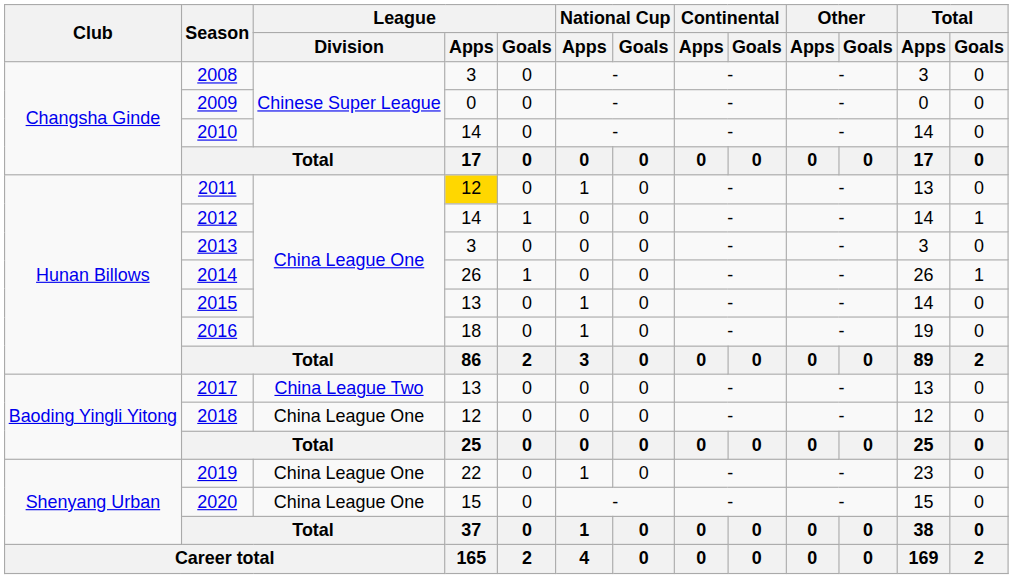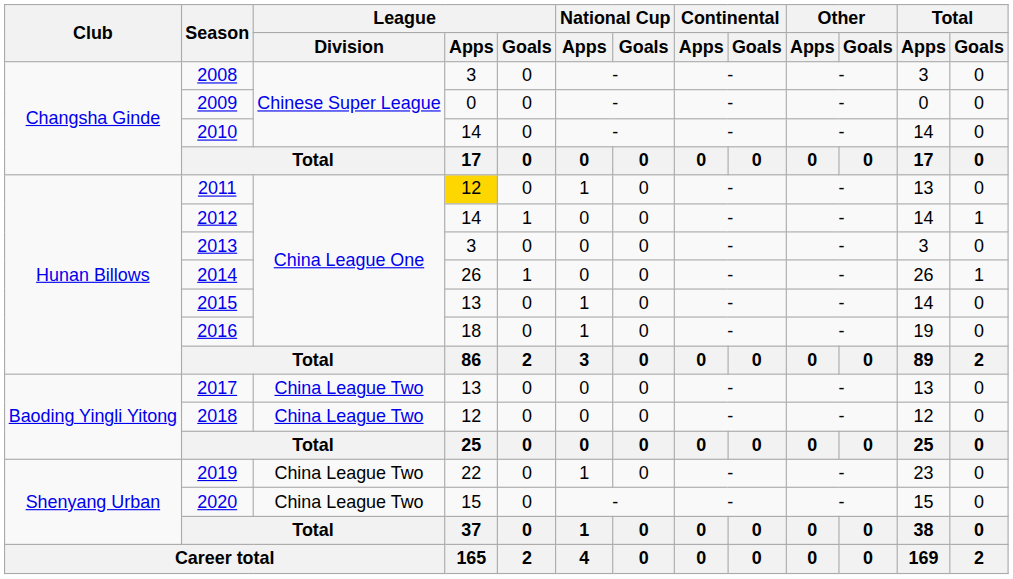 <table class="wikitable" style="text-align: center">
 <tr>
 <th rowspan="2">Club</th>
 <th rowspan="2">Season</th>
 <th colspan="3">League</th>
 <th colspan="2">National Cup</th>
 <th colspan="2">Continental</th>
 <th colspan="2">Other</th>
 <th colspan="2">Total</th>
 </tr>
 <tr>
 <th>Division</th>
 <th>Apps</th>
 <th>Goals</th>
 <th>Apps</th>
 <th>Goals</th>
 <th>Apps</th>
 <th>Goals</th>
 <th>Apps</th>
 <th>Goals</th>
 <th>Apps</th>
 <th>Goals</th>
 </tr>
 <tr>
 <td rowspan=4><a href='#'>Changsha Ginde</a></td>
 <td><a href='#'>2008</a></td>
 <td rowspan="3"><a href='#'>Chinese Super League</a></td>
 <td>3</td>
 <td>0</td>
 <td colspan="2">-</td>
 <td colspan="2">-</td>
 <td colspan="2">-</td>
 <td>3</td>
 <td>0</td>
 </tr>
 <tr>
 <td><a href='#'>2009</a></td>
 <td>0</td>
 <td>0</td>
 <td colspan="2">-</td>
 <td colspan="2">-</td>
 <td colspan="2">-</td>
 <td>0</td>
 <td>0</td>
 </tr>
 <tr>
 <td><a href='#'>2010</a></td>
 <td>14</td>
 <td>0</td>
 <td colspan="2">-</td>
 <td colspan="2">-</td>
 <td colspan="2">-</td>
 <td>14</td>
 <td>0</td>
 </tr>
 <tr>
 <th colspan=2>Total</th>
 <th>17</th>
 <th>0</th>
 <th>0</th>
 <th>0</th>
 <th>0</th>
 <th>0</th>
 <th>0</th>
 <th>0</th>
 <th>17</th>
 <th>0</th>
 </tr>
 <tr>
 <td rowspan=7><a href='#'>Hunan Billows</a></td>
 <td><a href='#'>2011</a></td>
 <td rowspan=6><a href='#'>China League One</a></td>
 <td style="background: gold;">12</td>
 <td>0</td>
 <td>1</td>
 <td>0</td>
 <td colspan="2">-</td>
 <td colspan="2">-</td>
 <td>13</td>
 <td>0</td>
 </tr>
 <tr>
 <td><a href='#'>2012</a></td>
 <td>14</td>
 <td>1</td>
 <td>0</td>
 <td>0</td>
 <td colspan="2">-</td>
 <td colspan="2">-</td>
 <td>14</td>
 <td>1</td>
 </tr>
 <tr>
 <td><a href='#'>2013</a></td>
 <td>3</td>
 <td>0</td>
 <td>0</td>
 <td>0</td>
 <td colspan="2">-</td>
 <td colspan="2">-</td>
 <td>3</td>
 <td>0</td>
 </tr>
 <tr>
 <td><a href='#'>2014</a></td>
 <td>26</td>
 <td>1</td>
 <td>0</td>
 <td>0</td>
 <td colspan="2">-</td>
 <td colspan="2">-</td>
 <td>26</td>
 <td>1</td>
 </tr>
 <tr>
 <td><a href='#'>2015</a></td>
 <td>13</td>
 <td>0</td>
 <td>1</td>
 <td>0</td>
 <td colspan="2">-</td>
 <td colspan="2">-</td>
 <td>14</td>
 <td>0</td>
 </tr>
 <tr>
 <td><a href='#'>2016</a></td>
 <td>18</td>
 <td>0</td>
 <td>1</td>
 <td>0</td>
 <td colspan="2">-</td>
 <td colspan="2">-</td>
 <td>19</td>
 <td>0</td>
 </tr>
 <tr>
 <th colspan=2>Total</th>
 <th>86</th>
 <th>2</th>
 <th>3</th>
 <th>0</th>
 <th>0</th>
 <th>0</th>
 <th>0</th>
 <th>0</th>
 <th>89</th>
 <th>2</th>
 </tr>
 <tr>
 <td rowspan=3><a href='#'>Baoding Yingli Yitong</a></td>
 <td><a href='#'>2017</a></td>
 <td><a href='#'>China League Two</a></td>
 <td>13</td>
 <td>0</td>
 <td>0</td>
 <td>0</td>
 <td colspan="2">-</td>
 <td colspan="2">-</td>
 <td>13</td>
 <td>0</td>
 </tr>
 <tr>
 <td><a href='#'>2018</a></td>
-<td>China League One</td>
+<td><a href='#'>China League Two</a></td>
 <td>12</td>
 <td>0</td>
 <td>0</td>
 <td>0</td>
 <td colspan="2">-</td>
 <td colspan="2">-</td>
 <td>12</td>
 <td>0</td>
 </tr>
 <tr>
 <th colspan=2>Total</th>
 <th>25</th>
 <th>0</th>
 <th>0</th>
 <th>0</th>
 <th>0</th>
 <th>0</th>
 <th>0</th>
 <th>0</th>
 <th>25</th>
 <th>0</th>
 </tr>
 <tr>
 <td rowspan=3><a href='#'>Shenyang Urban</a></td>
 <td><a href='#'>2019</a></td>
-<td>China League One</td>
+<td>China League Two</td>
 <td>22</td>
 <td>0</td>
 <td>1</td>
 <td>0</td>
 <td colspan="2">-</td>
 <td colspan="2">-</td>
 <td>23</td>
 <td>0</td>
 </tr>
 <tr>
 <td><a href='#'>2020</a></td>
-<td>China League One</td>
+<td>China League Two</td>
 <td>15</td>
 <td>0</td>
 <td colspan="2">-</td>
 <td colspan="2">-</td>
 <td colspan="2">-</td>
 <td>15</td>
 <td>0</td>
 </tr>
 <tr>
 <th colspan=2>Total</th>
 <th>37</th>
 <th>0</th>
 <th>1</th>
 <th>0</th>
 <th>0</th>
 <th>0</th>
 <th>0</th>
 <th>0</th>
 <th>38</th>
 <th>0</th>
 </tr>
 <tr>
 <th colspan=3>Career total</th>
 <th>165</th>
 <th>2</th>
 <th>4</th>
 <th>0</th>
 <th>0</th>
 <th>0</th>
 <th>0</th>
 <th>0</th>
 <th>169</th>
 <th>2</th>
 </tr>
 </table>
